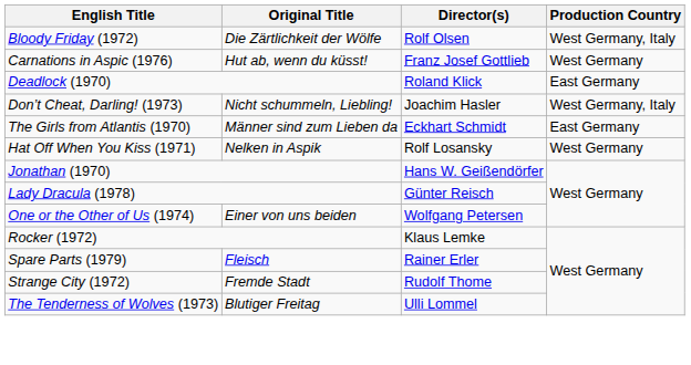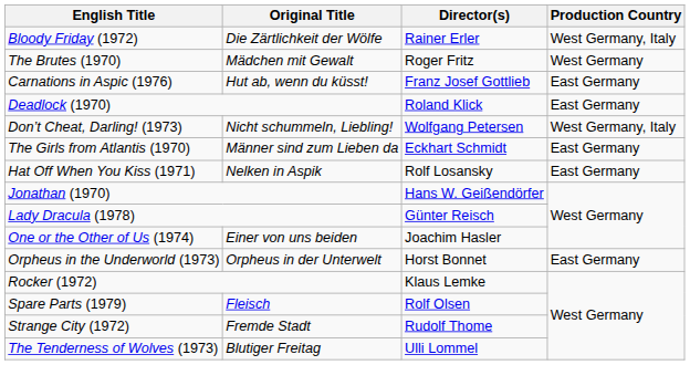 <table class="wikitable">
 <tr>
 <th>English Title</th>
 <th>Original Title</th>
 <th>Director(s)</th>
 <th>Production Country</th>
 </tr>
 <tr>
 <td><em><a href='#'>Bloody Friday</a></em> (1972)</td>
 <td><em>Die Zärtlichkeit der Wölfe</em></td>
-<td><a href='#'>Rolf Olsen</a></td>
+<td><a href='#'>Rainer Erler</a></td>
 <td>West Germany, Italy</td>
+</tr>
+<tr>
+<td><em>The Brutes</em> (1970)</td>
+<td><em>Mädchen mit Gewalt</em></td>
+<td>Roger Fritz</td>
+<td>West Germany</td>
 </tr>
 <tr>
 <td><em>Carnations in Aspic</em> (1976)</td>
 <td><em>Hut ab, wenn du küsst!</em></td>
 <td><a href='#'>Franz Josef Gottlieb</a></td>
-<td>West Germany</td>
+<td>East Germany</td>
 </tr>
 <tr>
 <td colspan="2"><em><a href='#'>Deadlock</a></em> (1970)</td>
 <td><a href='#'>Roland Klick</a></td>
 <td>East Germany</td>
 </tr>
 <tr>
 <td><em>Don’t Cheat, Darling!</em> (1973)</td>
 <td><em>Nicht schummeln, Liebling!</em></td>
-<td>Joachim Hasler</td>
+<td><a href='#'>Wolfgang Petersen</a></td>
 <td>West Germany, Italy</td>
 </tr>
 <tr>
 <td><em>The Girls from Atlantis</em> (1970)</td>
 <td><em>Männer sind zum Lieben da</em></td>
 <td><a href='#'>Eckhart Schmidt</a></td>
 <td>East Germany</td>
 </tr>
 <tr>
 <td><em>Hat Off When You Kiss</em> (1971)</td>
 <td><em>Nelken in Aspik</em></td>
 <td>Rolf Losansky</td>
-<td>West Germany</td>
+<td>East Germany</td>
 </tr>
 <tr>
 <td colspan="2"><em><a href='#'>Jonathan</a></em> (1970)</td>
 <td><a href='#'>Hans W. Geißendörfer</a></td>
 <td rowspan="3">West Germany</td>
 </tr>
 <tr>
 <td colspan="2"><em><a href='#'>Lady Dracula</a></em> (1978)</td>
 <td><a href='#'>Günter Reisch</a></td>
 </tr>
 <tr>
 <td><em><a href='#'>One or the Other of Us</a></em> (1974)</td>
 <td><em>Einer von uns beiden</em></td>
-<td><a href='#'>Wolfgang Petersen</a></td>
+<td>Joachim Hasler</td>
+</tr>
+<tr>
+<td><em>Orpheus in the Underworld</em> (1973)</td>
+<td><em>Orpheus in der Unterwelt</em></td>
+<td>Horst Bonnet</td>
+<td>East Germany</td>
 </tr>
 <tr>
 <td colspan="2"><em>Rocker</em> (1972)</td>
 <td>Klaus Lemke</td>
 <td rowspan="4">West Germany</td>
 </tr>
 <tr>
 <td><em>Spare Parts</em> (1979)</td>
 <td><em><a href='#'>Fleisch</a></em></td>
-<td><a href='#'>Rainer Erler</a></td>
+<td><a href='#'>Rolf Olsen</a></td>
 </tr>
 <tr>
 <td><em>Strange City</em> (1972)</td>
 <td><em>Fremde Stadt</em></td>
 <td><a href='#'>Rudolf Thome</a></td>
 </tr>
 <tr>
 <td><em><a href='#'>The Tenderness of Wolves</a></em> (1973)</td>
 <td><em>Blutiger Freitag</em></td>
 <td><a href='#'>Ulli Lommel</a></td>
 </tr>
 </table>
